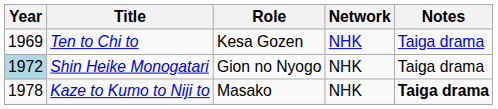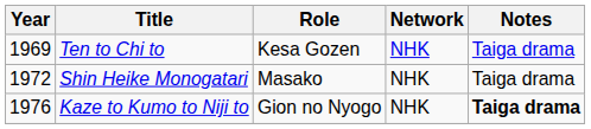 <table class="wikitable">
 <tr>
 <th>Year</th>
 <th>Title</th>
 <th>Role</th>
 <th>Network</th>
 <th>Notes</th>
 </tr>
 <tr>
 <td>1969</td>
 <td><em><a href='#'>Ten to Chi to</a></em></td>
 <td>Kesa Gozen</td>
 <td><a href='#'>NHK</a></td>
 <td><a href='#'>Taiga drama</a></td>
 </tr>
 <tr>
-<td style="background: lightblue;">1972</td>
+<td>1972</td>
 <td><em><a href='#'>Shin Heike Monogatari</a></em></td>
-<td>Gion no Nyogo</td>
+<td>Masako</td>
 <td>NHK</td>
 <td>Taiga drama</td>
 </tr>
 <tr>
-<td>1978</td>
+<td>1976</td>
 <td><em><a href='#'>Kaze to Kumo to Niji to</a></em></td>
-<td>Masako</td>
+<td>Gion no Nyogo</td>
 <td>NHK</td>
 <td><strong>Taiga drama</strong></td>
 </tr>
 <tr>
 </tr>
 </table>
